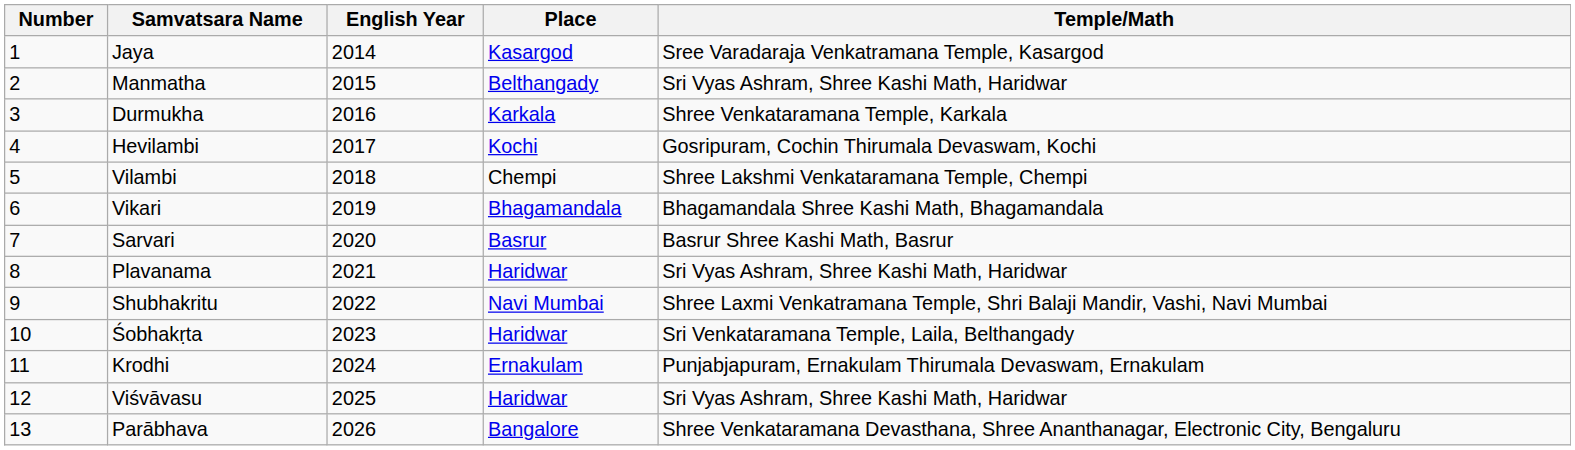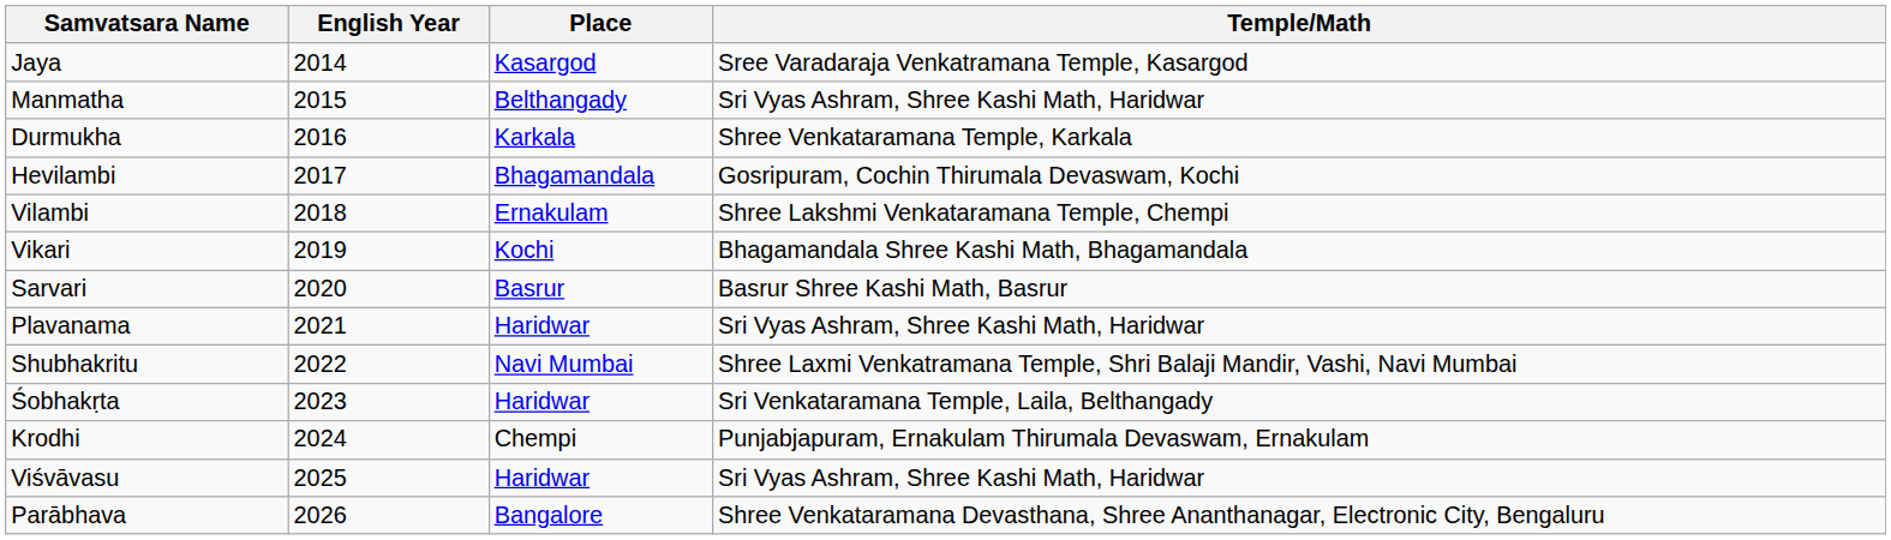 <table class="wikitable sortable"  width="100%">
 <tr>
-<th>Number</th>
 <th>Samvatsara Name</th>
 <th>English Year</th>
 <th>Place</th>
 <th>Temple/Math</th>
 </tr>
 <tr>
-<td>1</td>
 <td>Jaya</td>
 <td>2014</td>
 <td><a href='#'>Kasargod</a></td>
 <td>Sree Varadaraja Venkatramana Temple, Kasargod</td>
 </tr>
 <tr>
-<td>2</td>
 <td>Manmatha</td>
 <td>2015</td>
 <td><a href='#'>Belthangady</a></td>
 <td>Sri Vyas Ashram, Shree Kashi Math, Haridwar</td>
 </tr>
 <tr>
-<td>3</td>
 <td>Durmukha</td>
 <td>2016</td>
 <td><a href='#'>Karkala</a></td>
 <td>Shree Venkataramana Temple, Karkala</td>
 </tr>
 <tr>
-<td>4</td>
 <td>Hevilambi</td>
 <td>2017</td>
-<td><a href='#'>Kochi</a></td>
+<td><a href='#'>Bhagamandala</a></td>
 <td>Gosripuram, Cochin Thirumala Devaswam, Kochi</td>
 </tr>
 <tr>
-<td>5</td>
 <td>Vilambi</td>
 <td>2018</td>
-<td>Chempi</td>
+<td><a href='#'>Ernakulam</a></td>
 <td>Shree Lakshmi Venkataramana Temple, Chempi</td>
 </tr>
 <tr>
-<td>6</td>
 <td>Vikari</td>
 <td>2019</td>
-<td><a href='#'>Bhagamandala</a></td>
+<td><a href='#'>Kochi</a></td>
 <td>Bhagamandala Shree Kashi Math, Bhagamandala</td>
 </tr>
 <tr>
-<td>7</td>
 <td>Sarvari</td>
 <td>2020</td>
 <td><a href='#'>Basrur</a></td>
 <td>Basrur Shree Kashi Math, Basrur</td>
 </tr>
 <tr>
-<td>8</td>
 <td>Plavanama</td>
 <td>2021</td>
 <td><a href='#'>Haridwar</a></td>
 <td>Sri Vyas Ashram, Shree Kashi Math, Haridwar</td>
 </tr>
 <tr>
-<td>9</td>
 <td>Shubhakritu</td>
 <td>2022</td>
 <td><a href='#'>Navi Mumbai</a></td>
 <td>Shree Laxmi Venkatramana Temple, Shri Balaji Mandir, Vashi, Navi Mumbai</td>
 </tr>
 <tr>
-<td>10</td>
 <td>Śobhakṛta</td>
 <td>2023</td>
 <td><a href='#'>Haridwar</a></td>
 <td>Sri Venkataramana Temple, Laila, Belthangady</td>
 </tr>
 <tr>
-<td>11</td>
 <td>Krodhi</td>
 <td>2024</td>
-<td><a href='#'>Ernakulam</a></td>
+<td>Chempi</td>
 <td>Punjabjapuram, Ernakulam Thirumala Devaswam, Ernakulam</td>
 </tr>
 <tr>
-<td>12</td>
 <td>Viśvāvasu</td>
 <td>2025</td>
 <td><a href='#'>Haridwar</a></td>
 <td>Sri Vyas Ashram, Shree Kashi Math, Haridwar</td>
 </tr>
 <tr>
-<td>13</td>
 <td>Parābhava</td>
 <td>2026</td>
 <td><a href='#'>Bangalore</a></td>
 <td>Shree Venkataramana Devasthana, Shree Ananthanagar, Electronic City, Bengaluru</td>
 </tr>
 </table>
